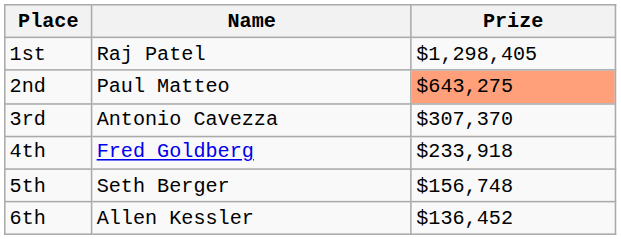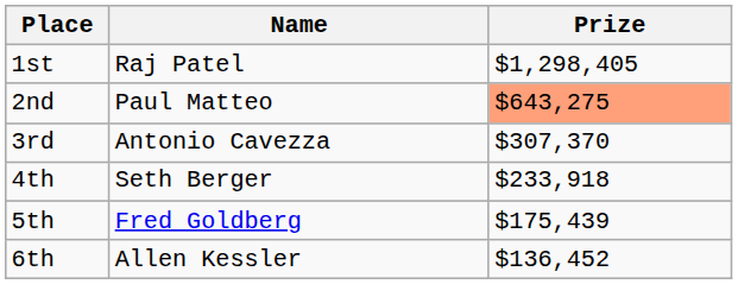 <table class="wikitable">
 <tr>
 <th width="50">Place</th>
 <th width="200">Name</th>
 <th width="125">Prize</th>
 </tr>
 <tr>
 <td>1st</td>
 <td>Raj Patel</td>
 <td>$1,298,405</td>
 </tr>
 <tr>
 <td>2nd</td>
 <td>Paul Matteo</td>
 <td style="background: lightsalmon;">$643,275</td>
 </tr>
 <tr>
 <td>3rd</td>
 <td>Antonio Cavezza</td>
 <td>$307,370</td>
 </tr>
 <tr>
 <td>4th</td>
-<td><a href='#'>Fred Goldberg</a></td>
+<td>Seth Berger</td>
 <td>$233,918</td>
 </tr>
 <tr>
 <td>5th</td>
-<td>Seth Berger</td>
-<td>$156,748</td>
+<td><a href='#'>Fred Goldberg</a></td>
+<td>$175,439</td>
 </tr>
 <tr>
 <td>6th</td>
 <td>Allen Kessler</td>
 <td>$136,452</td>
 </tr>
 </table>
